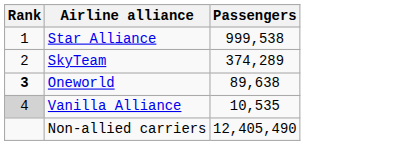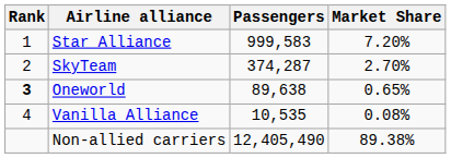 <table class="wikitable" style="text-align:left;">
 <tr>
 <th>Rank</th>
 <th>Airline alliance</th>
 <th>Passengers</th>
+<th>Market Share</th>
 </tr>
 <tr>
 <td align=center>1</td>
 <td><a href='#'>Star Alliance</a></td>
-<td align=center>999,538</td>
+<td align=center>999,583</td>
+<td align=center>7.20%</td>
 </tr>
 <tr>
 <td align=center>2</td>
 <td><a href='#'>SkyTeam</a></td>
-<td align=center>374,289</td>
+<td align=center>374,287</td>
+<td align=center>2.70%</td>
 </tr>
 <tr>
 <td align=center><strong>3</strong></td>
 <td><a href='#'>Oneworld</a></td>
 <td align=center>89,638</td>
+<td align=center>0.65%</td>
 </tr>
 <tr>
-<td align=center style="background: lightgrey;">4</td>
+<td align=center>4</td>
 <td><a href='#'>Vanilla Alliance</a></td>
 <td align=center>10,535</td>
+<td align=center>0.08%</td>
 </tr>
 <tr>
 <td></td>
 <td>Non-allied carriers</td>
 <td align=center>12,405,490</td>
+<td align=center>89.38%</td>
 </tr>
 </table>
